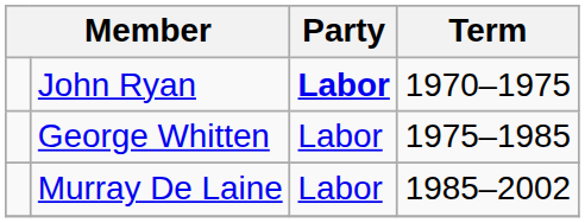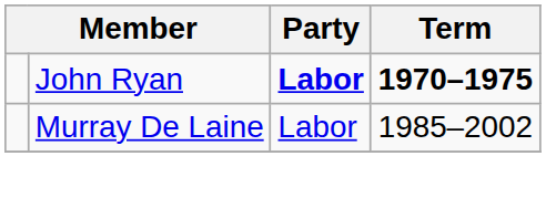 <table class="wikitable">
 <tr>
 <th colspan="2">Member</th>
 <th>Party</th>
 <th>Term</th>
 </tr>
 <tr>
 <td> </td>
 <td><a href='#'>John Ryan</a></td>
 <td><strong><a href='#'>Labor</a></strong></td>
-<td>1970–1975</td>
-</tr>
-<tr>
-<td> </td>
-<td><a href='#'>George Whitten</a></td>
-<td><a href='#'>Labor</a></td>
-<td>1975–1985</td>
+<td><strong>1970–1975</strong></td>
 </tr>
 <tr>
 <td> </td>
 <td><a href='#'>Murray De Laine</a></td>
 <td><a href='#'>Labor</a></td>
 <td>1985–2002</td>
 </tr>
 <tr>
 </tr>
 </table>
